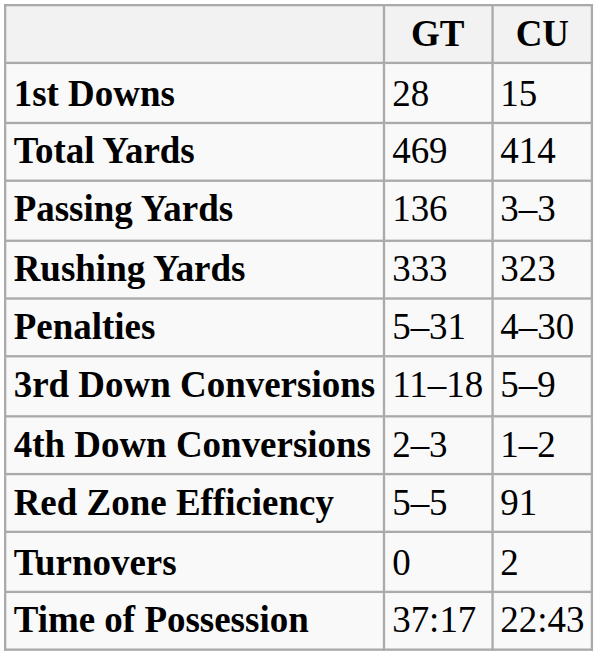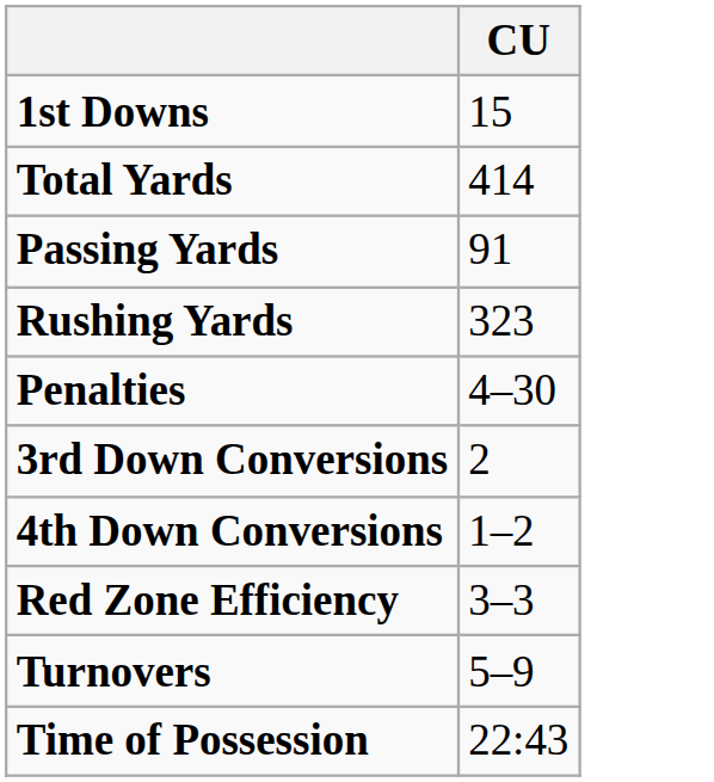 <table class="wikitable">
 <tr>
 <th></th>
-<th>GT</th>
 <th>CU</th>
 </tr>
 <tr>
 <td><strong>1st Downs</strong></td>
-<td>28</td>
 <td>15</td>
 </tr>
 <tr>
 <td><strong>Total Yards</strong></td>
-<td>469</td>
 <td>414</td>
 </tr>
 <tr>
 <td><strong>Passing Yards</strong></td>
-<td>136</td>
-<td>3–3</td>
+<td>91</td>
 </tr>
 <tr>
 <td><strong>Rushing Yards</strong></td>
-<td>333</td>
 <td>323</td>
 </tr>
 <tr>
 <td><strong>Penalties</strong></td>
-<td>5–31</td>
 <td>4–30</td>
 </tr>
 <tr>
 <td><strong>3rd Down Conversions</strong></td>
-<td>11–18</td>
-<td>5–9</td>
+<td>2</td>
 </tr>
 <tr>
 <td><strong>4th Down Conversions</strong></td>
-<td>2–3</td>
 <td>1–2</td>
 </tr>
 <tr>
 <td><strong>Red Zone Efficiency</strong></td>
-<td>5–5</td>
-<td>91</td>
+<td>3–3</td>
 </tr>
 <tr>
 <td><strong>Turnovers</strong></td>
-<td>0</td>
-<td>2</td>
+<td>5–9</td>
 </tr>
 <tr>
 <td><strong>Time of Possession</strong></td>
-<td>37:17</td>
 <td>22:43</td>
 </tr>
 </table>
